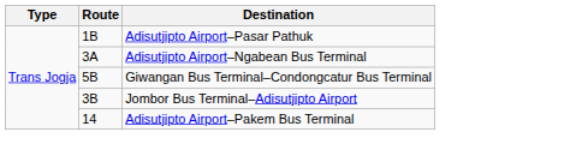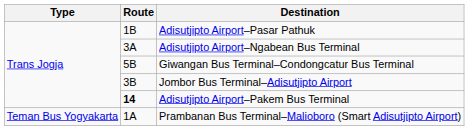 <table class="wikitable sortable">
 <tr>
 <th>Type</th>
 <th>Route</th>
 <th>Destination</th>
 </tr>
 <tr>
 <td rowspan="5"><a href='#'>Trans Jogja</a></td>
 <td>1B</td>
 <td><a href='#'>Adisutjipto Airport</a>–Pasar Pathuk</td>
 </tr>
 <tr>
 <td>3A</td>
 <td><a href='#'>Adisutjipto Airport</a>–Ngabean Bus Terminal</td>
 </tr>
 <tr>
 <td>5B</td>
 <td>Giwangan Bus Terminal–Condongcatur Bus Terminal</td>
 </tr>
 <tr>
 <td>3B</td>
 <td>Jombor Bus Terminal–<a href='#'>Adisutjipto Airport</a></td>
 </tr>
 <tr>
-<td>14</td>
+<td><strong>14</strong></td>
 <td><a href='#'>Adisutjipto Airport</a>–Pakem Bus Terminal</td>
 </tr>
+<tr>
+<td><a href='#'>Teman Bus Yogyakarta</a></td>
+<td>1A</td>
+<td>Prambanan Bus Terminal–<a href='#'>Malioboro</a> (Smart <a href='#'>Adisutjipto Airport</a>)</td>
+</tr>
 </table>
